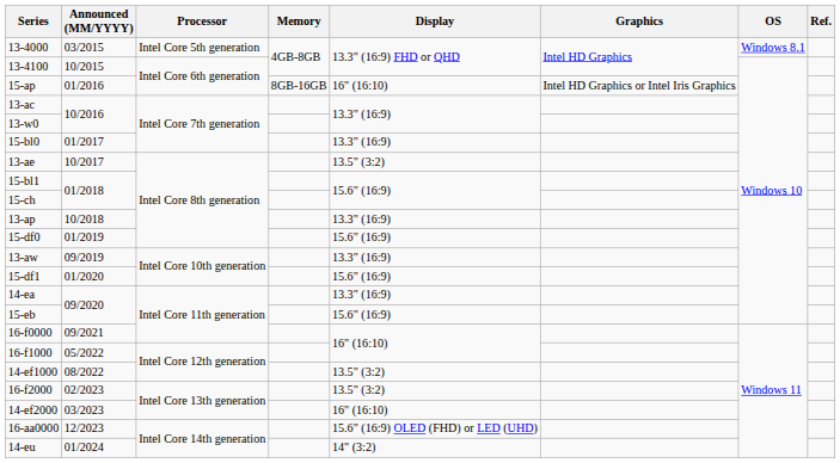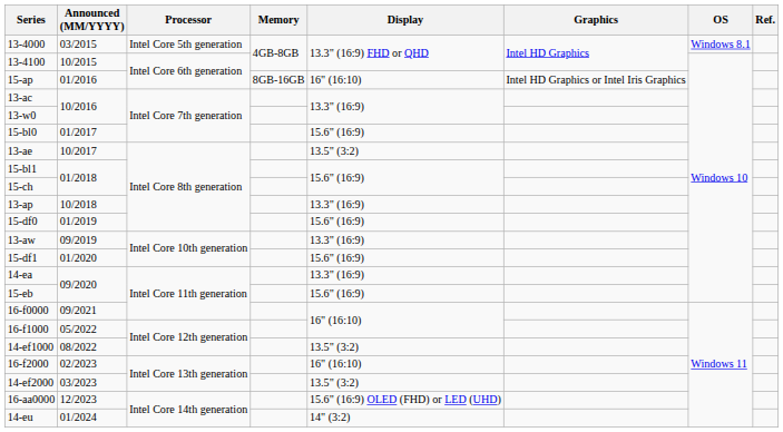 <table class="wikitable">
 <tr>
 <th>Series</th>
 <th>Announced<br>(MM/YYYY)</th>
 <th>Processor</th>
 <th>Memory</th>
 <th>Display</th>
 <th>Graphics</th>
 <th>OS</th>
 <th>Ref.</th>
 </tr>
 <tr>
 <td>13-4000</td>
 <td>03/2015</td>
 <td>Intel Core 5th generation</td>
 <td rowspan="2">4GB-8GB</td>
 <td rowspan="2">13.3" (16:9) <a href='#'>FHD</a> or <a href='#'>QHD</a></td>
 <td rowspan="2"><a href='#'>Intel HD Graphics</a></td>
 <td><a href='#'>Windows 8.1</a></td>
 <td></td>
 </tr>
 <tr>
 <td>13-4100</td>
 <td>10/2015</td>
 <td rowspan="2">Intel Core 6th generation</td>
 <td rowspan="14"><a href='#'>Windows 10</a></td>
 <td></td>
 </tr>
 <tr>
 <td>15-ap</td>
 <td>01/2016</td>
 <td>8GB-16GB</td>
 <td>16" (16:10)</td>
 <td>Intel HD Graphics or Intel Iris Graphics</td>
 <td></td>
 </tr>
 <tr>
 <td>13-ac</td>
 <td rowspan="2">10/2016</td>
 <td rowspan="3">Intel Core 7th generation</td>
 <td></td>
 <td rowspan="2">13.3" (16:9)</td>
 <td></td>
 <td></td>
 </tr>
 <tr>
 <td>13-w0</td>
 <td></td>
 <td></td>
 <td></td>
 </tr>
 <tr>
 <td>15-bl0</td>
 <td>01/2017</td>
 <td></td>
-<td>13.3" (16:9)</td>
+<td>15.6" (16:9)</td>
 <td></td>
 <td></td>
 </tr>
 <tr>
 <td>13-ae</td>
 <td>10/2017</td>
 <td rowspan="5">Intel Core 8th generation</td>
 <td></td>
 <td>13.5" (3:2)</td>
 <td></td>
 <td></td>
 </tr>
 <tr>
 <td>15-bl1</td>
 <td rowspan="2">01/2018</td>
 <td></td>
 <td rowspan="2">15.6" (16:9)</td>
 <td></td>
 <td></td>
 </tr>
 <tr>
 <td>15-ch</td>
 <td></td>
 <td></td>
 <td></td>
 </tr>
 <tr>
 <td>13-ap</td>
 <td>10/2018</td>
 <td></td>
 <td>13.3" (16:9)</td>
 <td></td>
 <td></td>
 </tr>
 <tr>
 <td>15-df0</td>
 <td>01/2019</td>
 <td></td>
 <td>15.6" (16:9)</td>
 <td></td>
 <td></td>
 </tr>
 <tr>
 <td>13-aw</td>
 <td>09/2019</td>
 <td rowspan="2">Intel Core 10th generation</td>
 <td></td>
 <td>13.3" (16:9)</td>
 <td></td>
 <td></td>
 </tr>
 <tr>
 <td>15-df1</td>
 <td>01/2020</td>
 <td></td>
 <td>15.6" (16:9)</td>
 <td></td>
 <td></td>
 </tr>
 <tr>
 <td>14-ea</td>
 <td rowspan="2">09/2020</td>
 <td rowspan="3">Intel Core 11th generation</td>
 <td></td>
 <td>13.3" (16:9)</td>
 <td></td>
 <td></td>
 </tr>
 <tr>
 <td>15-eb</td>
 <td></td>
 <td>15.6" (16:9)</td>
 <td></td>
 <td></td>
 </tr>
 <tr>
 <td>16-f0000</td>
 <td>09/2021</td>
 <td></td>
 <td rowspan="2">16" (16:10)</td>
 <td></td>
 <td rowspan="7"><a href='#'>Windows 11</a></td>
 <td></td>
 </tr>
 <tr>
 <td>16-f1000</td>
 <td>05/2022</td>
 <td rowspan="2">Intel Core 12th generation</td>
 <td></td>
 <td></td>
 <td></td>
 </tr>
 <tr>
 <td>14-ef1000</td>
 <td>08/2022</td>
 <td></td>
 <td>13.5" (3:2)</td>
 <td></td>
 <td></td>
 </tr>
 <tr>
 <td>16-f2000</td>
 <td>02/2023</td>
 <td rowspan="2">Intel Core 13th generation</td>
 <td></td>
-<td>13.5" (3:2)</td>
+<td>16" (16:10)</td>
 <td></td>
 <td></td>
 </tr>
 <tr>
 <td>14-ef2000</td>
 <td>03/2023</td>
 <td></td>
-<td>16" (16:10)</td>
+<td>13.5" (3:2)</td>
 <td></td>
 <td></td>
 </tr>
 <tr>
 <td>16-aa0000</td>
 <td>12/2023</td>
 <td rowspan="2">Intel Core 14th generation</td>
 <td></td>
 <td>15.6" (16:9) <a href='#'>OLED</a> (FHD) or <a href='#'>LED</a> (<a href='#'>UHD</a>)</td>
 <td></td>
 <td></td>
 </tr>
 <tr>
 <td>14-eu</td>
 <td>01/2024</td>
 <td></td>
 <td>14" (3:2)</td>
 <td></td>
 <td></td>
 </tr>
 </table>
